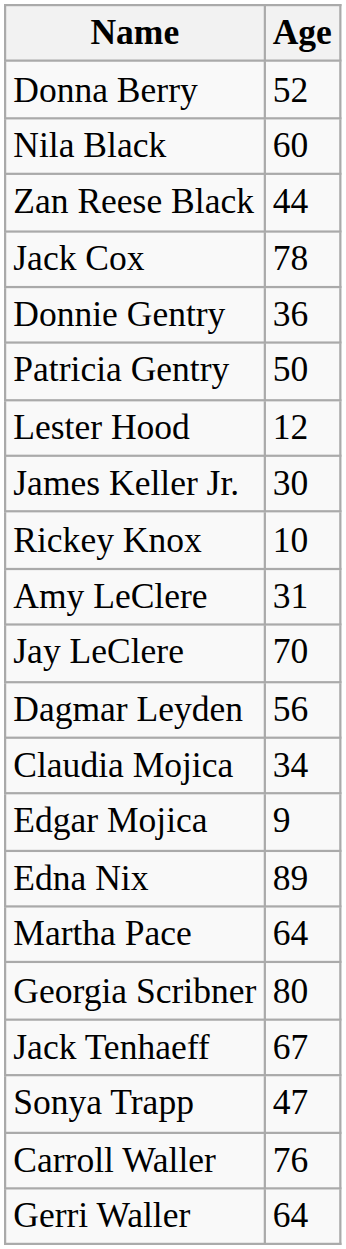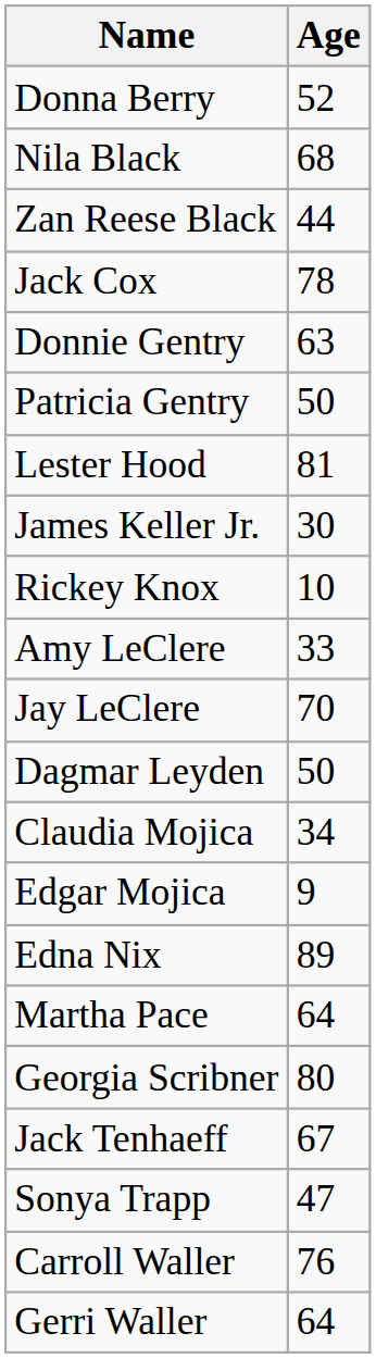 <table class="wikitable sortable mw-collapsible mw-collapsed floatleft">
 <tr>
 <th>Name</th>
 <th>Age</th>
 </tr>
 <tr>
 <td>Donna Berry</td>
 <td>52</td>
 </tr>
 <tr>
 <td>Nila Black</td>
-<td>60</td>
+<td>68</td>
 </tr>
 <tr>
 <td>Zan Reese Black</td>
 <td>44</td>
 </tr>
 <tr>
 <td>Jack Cox</td>
 <td>78</td>
 </tr>
 <tr>
 <td>Donnie Gentry</td>
-<td>36</td>
+<td>63</td>
 </tr>
 <tr>
 <td>Patricia Gentry</td>
 <td>50</td>
 </tr>
 <tr>
 <td>Lester Hood</td>
-<td>12</td>
+<td>81</td>
 </tr>
 <tr>
 <td>James Keller Jr.</td>
 <td>30</td>
 </tr>
 <tr>
 <td>Rickey Knox</td>
 <td>10</td>
 </tr>
 <tr>
 <td>Amy LeClere</td>
-<td>31</td>
+<td>33</td>
 </tr>
 <tr>
 <td>Jay LeClere</td>
 <td>70</td>
 </tr>
 <tr>
 <td>Dagmar Leyden</td>
-<td>56</td>
+<td>50</td>
 </tr>
 <tr>
 <td>Claudia Mojica</td>
 <td>34</td>
 </tr>
 <tr>
 <td>Edgar Mojica</td>
 <td>9</td>
 </tr>
 <tr>
 <td>Edna Nix</td>
 <td>89</td>
 </tr>
 <tr>
 <td>Martha Pace</td>
 <td>64</td>
 </tr>
 <tr>
 <td>Georgia Scribner</td>
 <td>80</td>
 </tr>
 <tr>
 <td>Jack Tenhaeff</td>
 <td>67</td>
 </tr>
 <tr>
 <td>Sonya Trapp</td>
 <td>47</td>
 </tr>
 <tr>
 <td>Carroll Waller</td>
 <td>76</td>
 </tr>
 <tr>
 <td>Gerri Waller</td>
 <td>64</td>
 </tr>
 </table>
